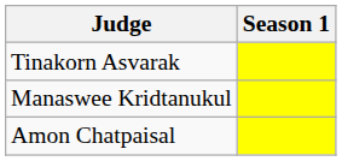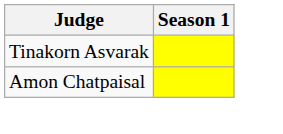 <table class="wikitable">
 <tr>
 <th>Judge</th>
 <th>Season 1</th>
 </tr>
 <tr>
 <td>Tinakorn Asvarak</td>
 <td style="text-align:center; background:yellow;"></td>
 </tr>
 <tr>
-<td>Manaswee Kridtanukul</td>
-<td style="text-align:center; background:yellow"></td>
-</tr>
-<tr>
 <td>Amon Chatpaisal</td>
 <td style="text-align:center; background:yellow;"></td>
 </tr>
 </table>
